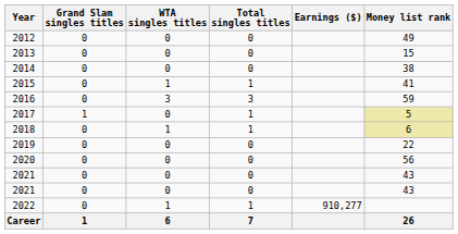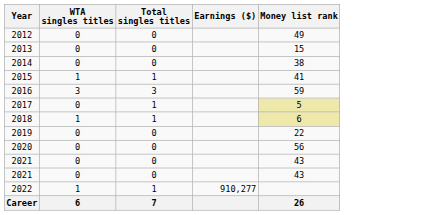 <table class="wikitable" style="text-align:center;">
 <tr>
 <th>Year</th>
-<th>Grand Slam<br>singles titles</th>
 <th>WTA <br>singles titles</th>
 <th>Total<br>singles titles</th>
 <th>Earnings ($)</th>
 <th>Money list rank</th>
 </tr>
 <tr>
 <td>2012</td>
 <td>0</td>
 <td>0</td>
-<td>0</td>
 <td align="right"></td>
 <td>49</td>
 </tr>
 <tr>
 <td>2013</td>
-<td>0</td>
 <td>0</td>
 <td>0</td>
 <td align="right"></td>
 <td>15</td>
 </tr>
 <tr>
 <td>2014</td>
 <td>0</td>
 <td>0</td>
-<td>0</td>
 <td align="right"></td>
 <td>38</td>
 </tr>
 <tr>
 <td>2015</td>
-<td>0</td>
 <td>1</td>
 <td>1</td>
 <td align="right"></td>
 <td>41</td>
 </tr>
 <tr>
 <td>2016</td>
-<td>0</td>
 <td>3</td>
 <td>3</td>
 <td align="right"></td>
 <td>59</td>
 </tr>
 <tr>
 <td>2017</td>
-<td>1</td>
 <td>0</td>
 <td>1</td>
 <td align="right"></td>
 <td bgcolor="eee8aa">5</td>
 </tr>
 <tr>
 <td>2018</td>
-<td>0</td>
 <td>1</td>
 <td>1</td>
 <td align="right"></td>
 <td bgcolor="eee8aa">6</td>
 </tr>
 <tr>
 <td>2019</td>
 <td>0</td>
 <td>0</td>
-<td>0</td>
 <td align="right"></td>
 <td>22</td>
 </tr>
 <tr>
 <td>2020</td>
-<td>0</td>
 <td>0</td>
 <td>0</td>
 <td align="right"></td>
 <td>56</td>
 </tr>
 <tr>
 <td>2021</td>
 <td>0</td>
 <td>0</td>
-<td>0</td>
 <td align="right"></td>
 <td>43</td>
 </tr>
 <tr>
 <td>2021</td>
 <td>0</td>
 <td>0</td>
-<td>0</td>
 <td align="right"></td>
 <td>43</td>
 </tr>
 <tr>
 <td>2022</td>
-<td>0</td>
 <td>1</td>
 <td>1</td>
 <td align="right">910,277</td>
 <td></td>
 </tr>
 <tr>
 <th>Career</th>
-<th>1</th>
 <th>6</th>
 <th>7</th>
 <th align="right"></th>
 <th>26</th>
 </tr>
 </table>
